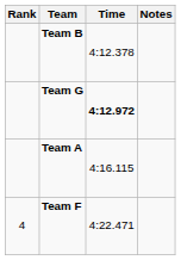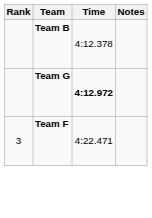 <table class="wikitable sortable" style="text-align:center">
 <tr>
 <th>Rank</th>
 <th>Team</th>
 <th>Time</th>
 <th>Notes</th>
 </tr>
 <tr>
 <td></td>
 <td align=left><strong>Team B</strong><br><small><br><br><br></small></td>
 <td>4:12.378</td>
 <td></td>
 </tr>
 <tr>
 <td></td>
 <td align=left><strong>Team G</strong><br><small><br><br><br></small></td>
 <td><strong>4:12.972</strong></td>
 <td></td>
 </tr>
 <tr>
-<td></td>
-<td align=left><strong>Team A</strong><br><small><br><br><br></small></td>
-<td>4:16.115</td>
-<td></td>
-</tr>
-<tr>
-<td>4</td>
+<td>3</td>
 <td align=left><strong>Team F</strong><br><small><br><br><br></small></td>
 <td>4:22.471</td>
 <td></td>
 </tr>
 </table>
